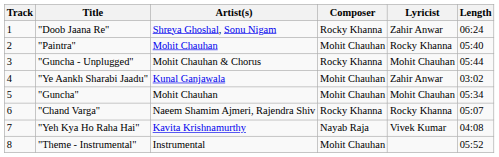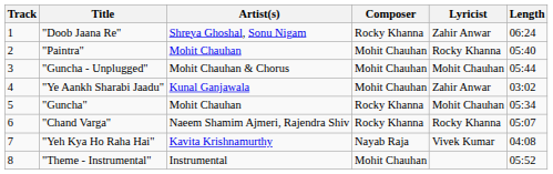 <table class=wikitable>
 <tr>
 <th>Track</th>
 <th>Title</th>
 <th>Artist(s)</th>
 <th>Composer</th>
 <th>Lyricist</th>
 <th>Length</th>
 </tr>
 <tr>
 <td>1</td>
 <td>"Doob Jaana Re"</td>
 <td><a href='#'>Shreya Ghoshal</a>, <a href='#'>Sonu Nigam</a></td>
 <td>Rocky Khanna</td>
 <td>Zahir Anwar</td>
 <td>06:24</td>
 </tr>
 <tr>
 <td>2</td>
 <td>"Paintra"</td>
 <td><a href='#'>Mohit Chauhan</a></td>
 <td>Mohit Chauhan</td>
 <td>Rocky Khanna</td>
 <td>05:40</td>
 </tr>
 <tr>
 <td>3</td>
 <td>"Guncha - Unplugged"</td>
 <td>Mohit Chauhan & Chorus</td>
-<td>Rocky Khanna</td>
+<td>Mohit Chauhan</td>
 <td>Mohit Chauhan</td>
 <td>05:44</td>
 </tr>
 <tr>
 <td>4</td>
 <td>"Ye Aankh Sharabi Jaadu"</td>
 <td><a href='#'>Kunal Ganjawala</a></td>
 <td>Mohit Chauhan</td>
 <td>Zahir Anwar</td>
 <td>03:02</td>
 </tr>
 <tr>
 <td>5</td>
 <td>"Guncha"</td>
 <td>Mohit Chauhan</td>
-<td>Mohit Chauhan</td>
+<td>Rocky Khanna</td>
 <td>Mohit Chauhan</td>
 <td>05:34</td>
 </tr>
 <tr>
 <td>6</td>
 <td>"Chand Varga"</td>
 <td>Naeem Shamim Ajmeri, Rajendra Shiv</td>
 <td>Rocky Khanna</td>
 <td>Rocky Khanna</td>
 <td>05:07</td>
 </tr>
 <tr>
 <td>7</td>
 <td>"Yeh Kya Ho Raha Hai"</td>
 <td><a href='#'>Kavita Krishnamurthy</a></td>
 <td>Nayab Raja</td>
 <td>Vivek Kumar</td>
 <td>04:08</td>
 </tr>
 <tr>
 <td>8</td>
 <td>"Theme - Instrumental"</td>
 <td>Instrumental</td>
 <td>Mohit Chauhan</td>
 <td></td>
 <td>05:52</td>
 </tr>
 </table>
